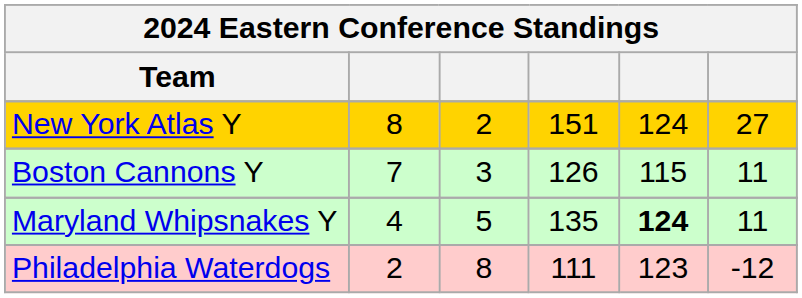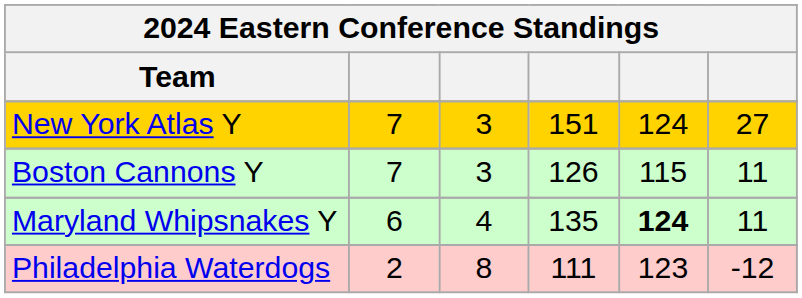 <table class="wikitable" style="text-align:center">
 <tr>
 <th colspan="14" style="background-color:;color:#000000;">2024 Eastern Conference Standings</th>
 </tr>
 <tr>
 <th width="175">Team</th>
 <th width="40"></th>
 <th width="40"></th>
 <th width="40"></th>
 <th width="40"></th>
 <th width="40"></th>
 </tr>
 <tr>
 </tr>
 <tr bgcolor="ffd300">
 <td style="text-align:left;"><a href='#'>New York Atlas</a> Y</td>
-<td>8</td>
-<td>2</td>
+<td>7</td>
+<td>3</td>
 <td>151</td>
 <td>124</td>
 <td>27</td>
 </tr>
 <tr>
 </tr>
 <tr bgcolor="ccffcc">
 <td style="text-align:left;"><a href='#'>Boston Cannons</a> Y</td>
 <td>7</td>
 <td>3</td>
 <td>126</td>
 <td>115</td>
 <td>11</td>
 </tr>
 <tr>
 </tr>
 <tr bgcolor="ccffcc">
 <td style="text-align:left;"><a href='#'>Maryland Whipsnakes</a> Y</td>
+<td>6</td>
 <td>4</td>
-<td>5</td>
 <td>135</td>
 <td><strong>124</strong></td>
 <td>11</td>
 </tr>
 <tr>
 </tr>
 <tr bgcolor="ffcccc">
 <td style="text-align:left;"><a href='#'>Philadelphia Waterdogs</a></td>
 <td>2</td>
 <td>8</td>
 <td>111</td>
 <td>123</td>
 <td>-12</td>
 </tr>
 </table>
